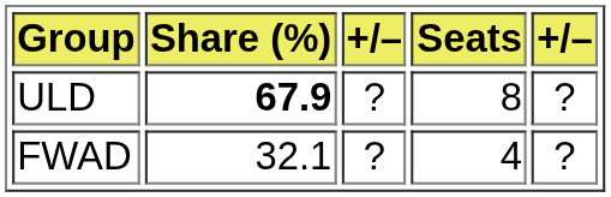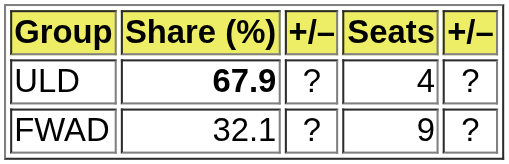 <table border="1">
 <tr style="background:#eeee66">
 <th align="center">Group</th>
 <th>Share (%)</th>
 <th>+/–</th>
 <th>Seats</th>
 <th>+/–</th>
 </tr>
 <tr>
 <td class="bgcolor5">ULD</td>
 <td align="right"><strong>67.9</strong></td>
 <td align="center">?</td>
-<td align="right">8</td>
+<td align="right">4</td>
 <td align="center">?</td>
 </tr>
 <tr>
 <td class="bgcolor5">FWAD</td>
 <td align="right">32.1</td>
 <td align="center">?</td>
-<td align="right">4</td>
+<td align="right">9</td>
 <td align="center">?</td>
 </tr>
 </table>
